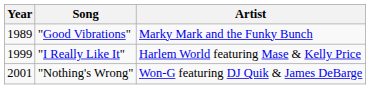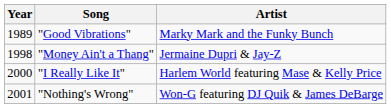 <table class="wikitable sortable">
 <tr>
 <th>Year</th>
 <th>Song</th>
 <th>Artist</th>
 </tr>
 <tr>
 <td>1989</td>
 <td>"<a href='#'>Good Vibrations</a>"</td>
 <td><a href='#'>Marky Mark and the Funky Bunch</a></td>
 </tr>
 <tr>
-<td>1999</td>
+<td>1998</td>
+<td>"<a href='#'>Money Ain't a Thang</a>"</td>
+<td><a href='#'>Jermaine Dupri</a> & <a href='#'>Jay-Z</a></td>
+</tr>
+<tr>
+<td>2000</td>
 <td>"<a href='#'>I Really Like It</a>"</td>
 <td><a href='#'>Harlem World</a> featuring <a href='#'>Mase</a> & <a href='#'>Kelly Price</a></td>
 </tr>
 <tr>
 <td>2001</td>
 <td>"Nothing's Wrong"</td>
 <td><a href='#'>Won-G</a> featuring <a href='#'>DJ Quik</a> & <a href='#'>James DeBarge</a></td>
 </tr>
 </table>
